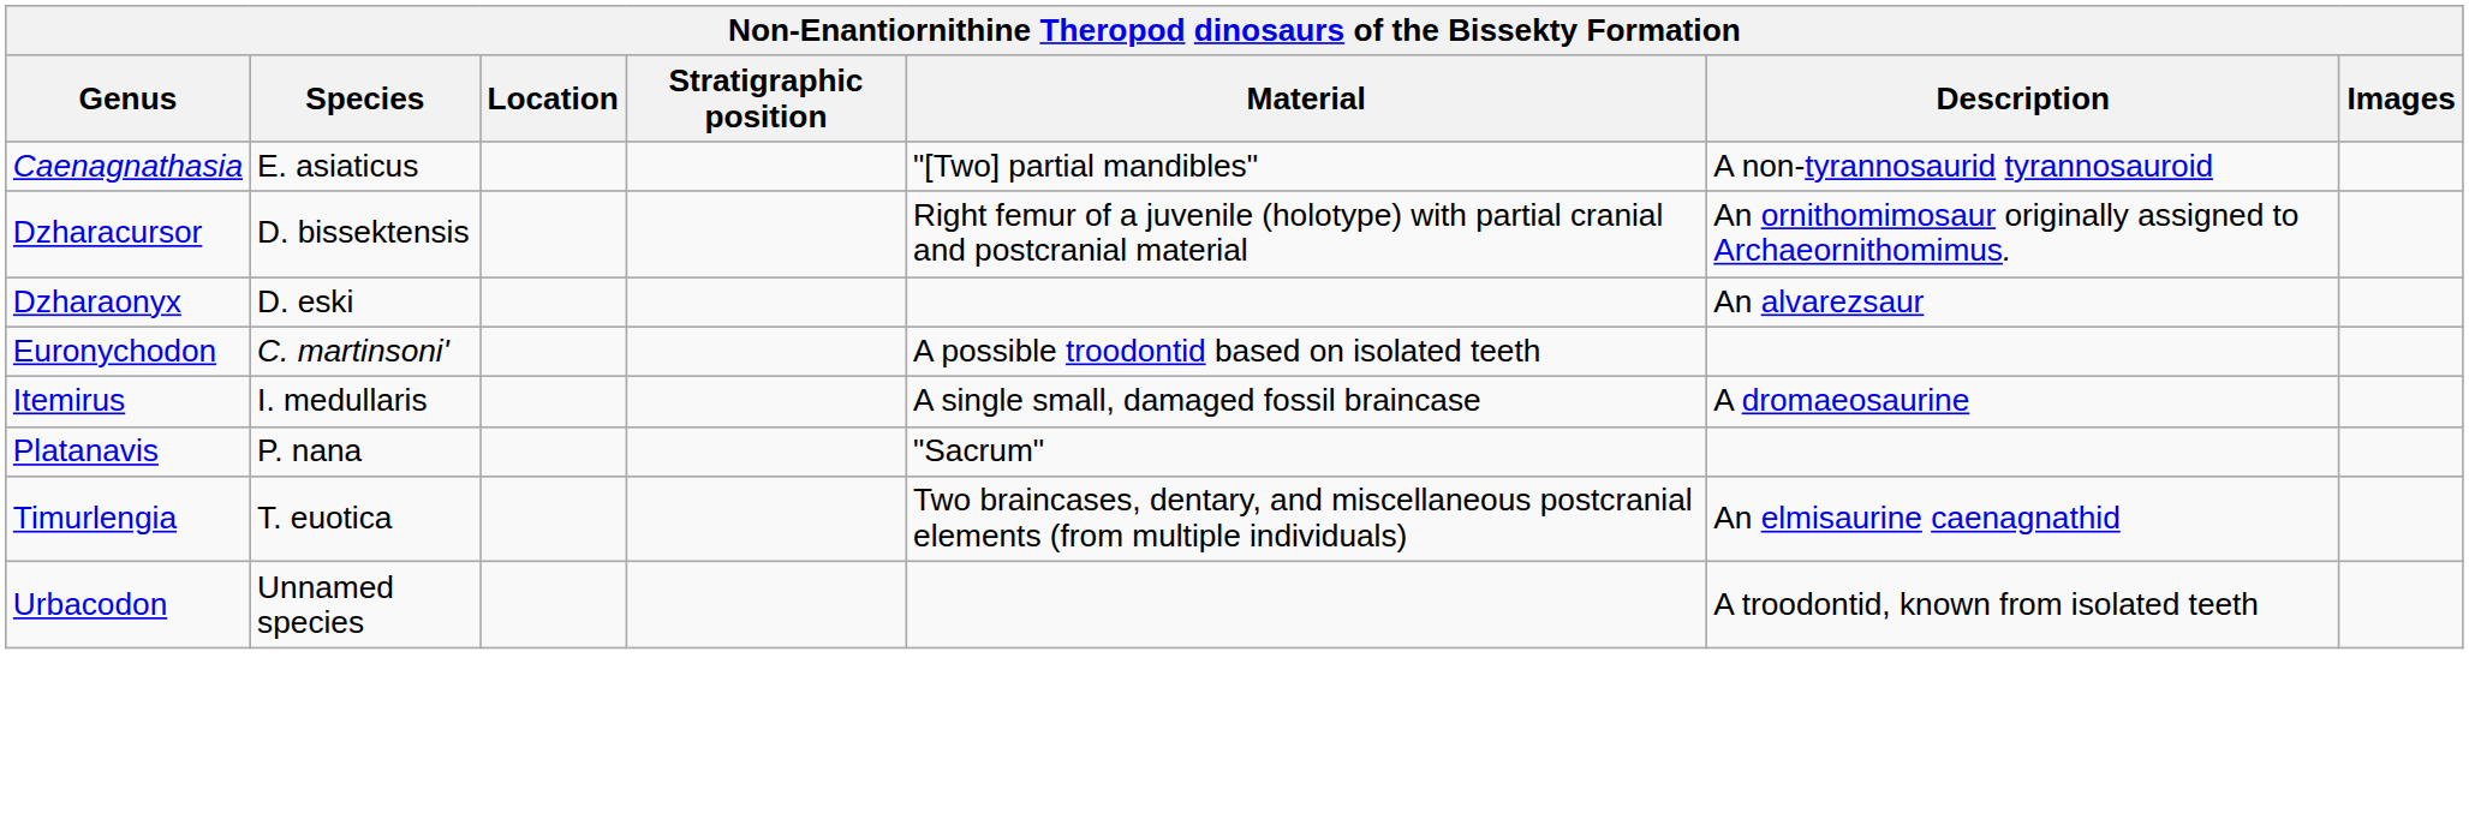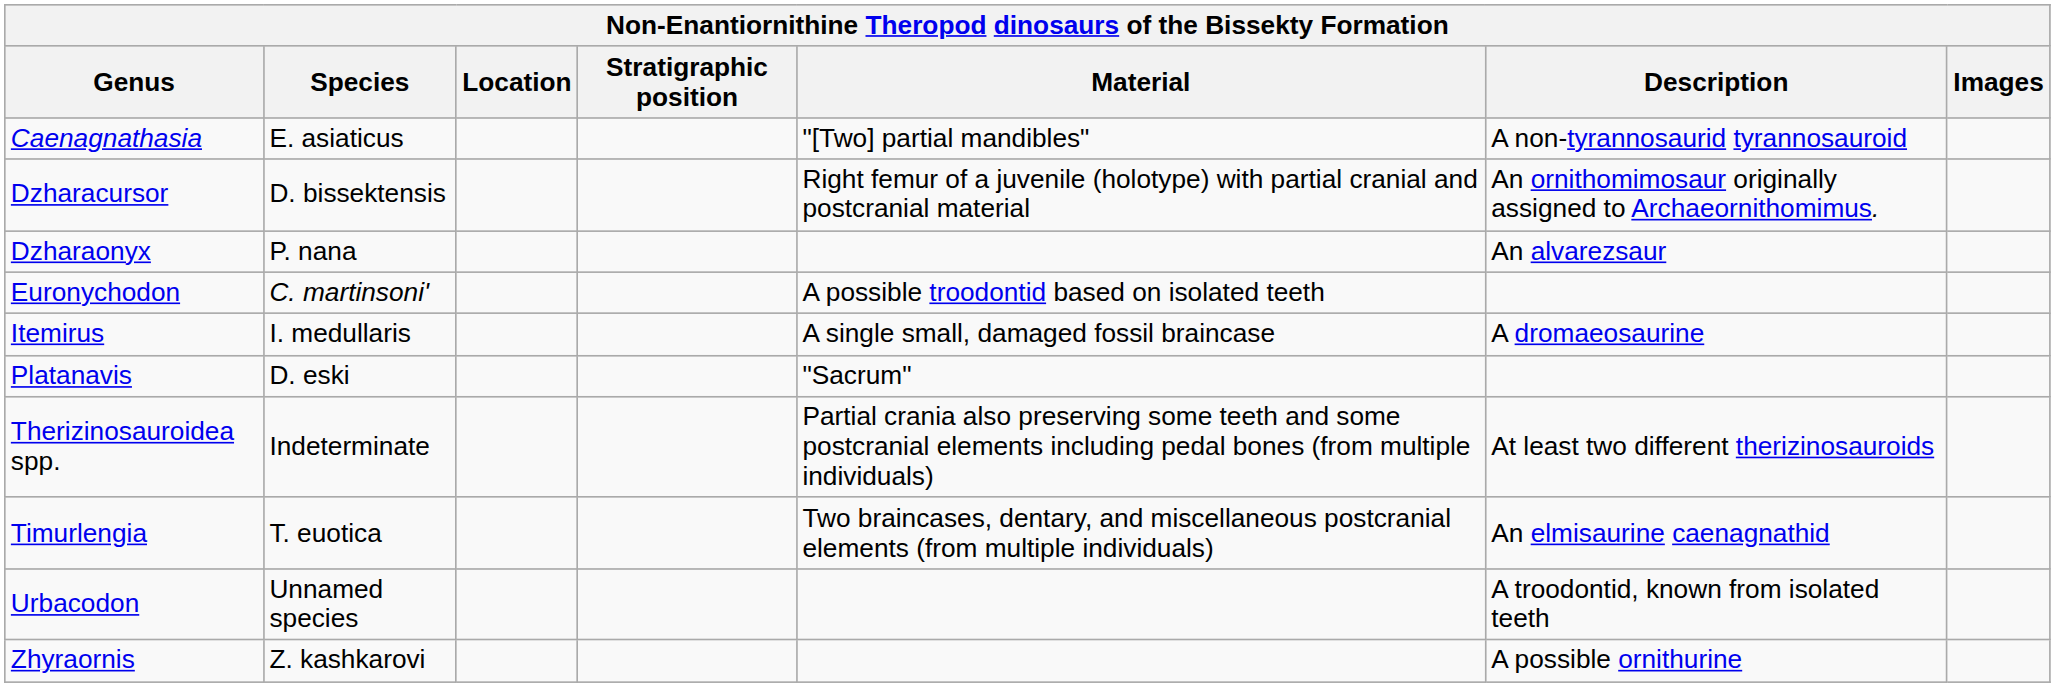 <table class="wikitable" align="center">
 <tr>
 <th colspan="7" align="center"><strong>Non-Enantiornithine <a href='#'>Theropod</a> <a href='#'>dinosaurs</a> of the Bissekty Formation</strong></th>
 </tr>
 <tr>
 <th>Genus</th>
 <th>Species</th>
 <th>Location</th>
 <th>Stratigraphic position</th>
 <th>Material</th>
 <th>Description</th>
 <th>Images</th>
 </tr>
 <tr>
 <td><em><a href='#'>Caenagnathasia</a></em></td>
 <td></em>E. asiaticus<em></td>
 <td></td>
 <td></td>
 <td>"[Two] partial mandibles"</td>
 <td>A non-<a href='#'>tyrannosaurid</a> <a href='#'>tyrannosauroid</a></td>
 <td></td>
 </tr>
 <tr>
 <td></em><a href='#'>Dzharacursor</a><em></td>
 <td></em>D. bissektensis<em></td>
 <td></td>
 <td></td>
 <td>Right femur of a juvenile (holotype) with partial cranial and postcranial material</td>
 <td>An <a href='#'>ornithomimosaur</a> originally assigned to </em><a href='#'>Archaeornithomimus</a><em>.</td>
 <td></td>
 </tr>
 <tr>
 <td></em><a href='#'>Dzharaonyx</a><em></td>
-<td></em>D. eski<em></td>
+<td></em>P. nana<em></td>
 <td></td>
 <td></td>
 <td></td>
 <td>An <a href='#'>alvarezsaur</a></td>
 <td></td>
 </tr>
 <tr>
 <td></em><a href='#'>Euronychodon</a><em></td>
 <td><em>C. martinsoni'</td>
 <td></td>
 <td></td>
 <td>A possible <a href='#'>troodontid</a> based on isolated teeth</td>
 <td></td>
 </tr>
 <tr>
 <td></em><a href='#'>Itemirus</a><em></td>
 <td></em>I. medullaris<em></td>
 <td></td>
 <td></td>
 <td>A single small, damaged fossil braincase</td>
 <td>A <a href='#'>dromaeosaurine</a></td>
 <td></td>
 </tr>
 <tr>
 <td></em><a href='#'>Platanavis</a><em></td>
-<td></em>P. nana<em></td>
+<td></em>D. eski<em></td>
 <td></td>
 <td></td>
 <td>"Sacrum"</td>
 <td></td>
+<td></td>
+</tr>
+<tr>
+<td><a href='#'>Therizinosauroidea</a> spp.</td>
+<td>Indeterminate</td>
+<td></td>
+<td></td>
+<td>Partial crania also preserving some teeth and some postcranial elements including pedal bones (from multiple individuals)</td>
+<td>At least two different <a href='#'>therizinosauroids</a></td>
 <td></td>
 </tr>
 <tr>
 <td></em><a href='#'>Timurlengia</a><em></td>
 <td></em>T. euotica<em></td>
 <td></td>
 <td></td>
 <td>Two braincases, dentary, and miscellaneous postcranial elements (from multiple individuals)</td>
 <td>An <a href='#'>elmisaurine</a> <a href='#'>caenagnathid</a></td>
 <td></td>
 </tr>
 <tr>
 <td></em><a href='#'>Urbacodon</a><em></td>
 <td>Unnamed species</td>
 <td></td>
 <td></td>
 <td></td>
 <td>A troodontid, known from isolated teeth</td>
 <td></td>
 </tr>
+<tr>
+<td></em><a href='#'>Zhyraornis</a><em></td>
+<td></em>Z. kashkarovi<em></td>
+<td></td>
+<td></td>
+<td></td>
+<td>A possible <a href='#'>ornithurine</a></td>
+<td></td>
+</tr>
 </table>
